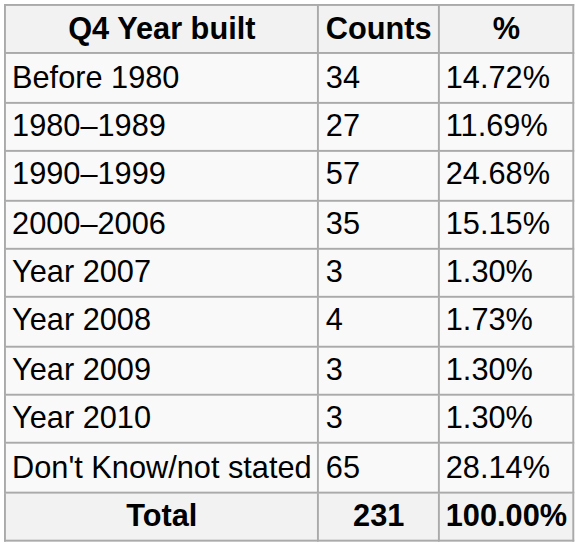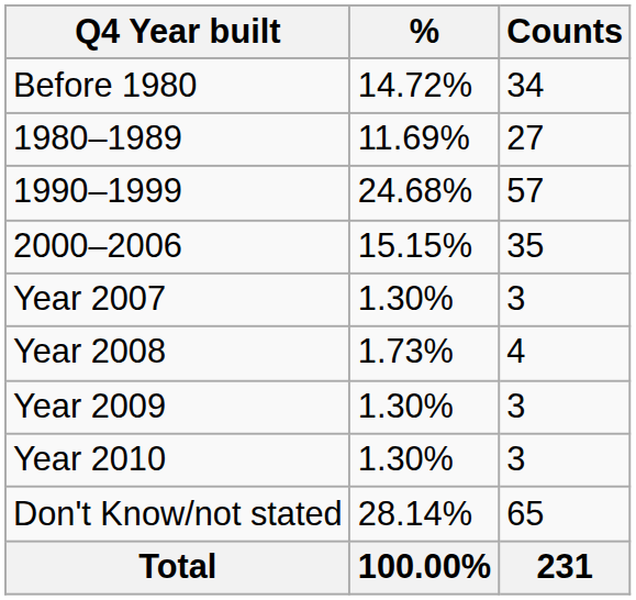 <table class="wikitable sortable">
 <tr>
 <th>Q4 Year built</th>
+<th>%</th>
 <th>Counts</th>
-<th>%</th>
 </tr>
 <tr>
 <td>Before 1980</td>
+<td>14.72%</td>
 <td>34</td>
-<td>14.72%</td>
 </tr>
 <tr>
 <td>1980–1989</td>
+<td>11.69%</td>
 <td>27</td>
-<td>11.69%</td>
 </tr>
 <tr>
 <td>1990–1999</td>
+<td>24.68%</td>
 <td>57</td>
-<td>24.68%</td>
 </tr>
 <tr>
 <td>2000–2006</td>
+<td>15.15%</td>
 <td>35</td>
-<td>15.15%</td>
 </tr>
 <tr>
 <td>Year 2007</td>
+<td>1.30%</td>
 <td>3</td>
-<td>1.30%</td>
 </tr>
 <tr>
 <td>Year 2008</td>
+<td>1.73%</td>
 <td>4</td>
-<td>1.73%</td>
 </tr>
 <tr>
 <td>Year 2009</td>
+<td>1.30%</td>
 <td>3</td>
-<td>1.30%</td>
 </tr>
 <tr>
 <td>Year 2010</td>
+<td>1.30%</td>
 <td>3</td>
-<td>1.30%</td>
 </tr>
 <tr>
 <td>Don't Know/not stated</td>
+<td>28.14%</td>
 <td>65</td>
-<td>28.14%</td>
 </tr>
 <tr>
 <th>Total</th>
+<th>100.00%</th>
 <th>231</th>
-<th>100.00%</th>
 </tr>
 </table>
